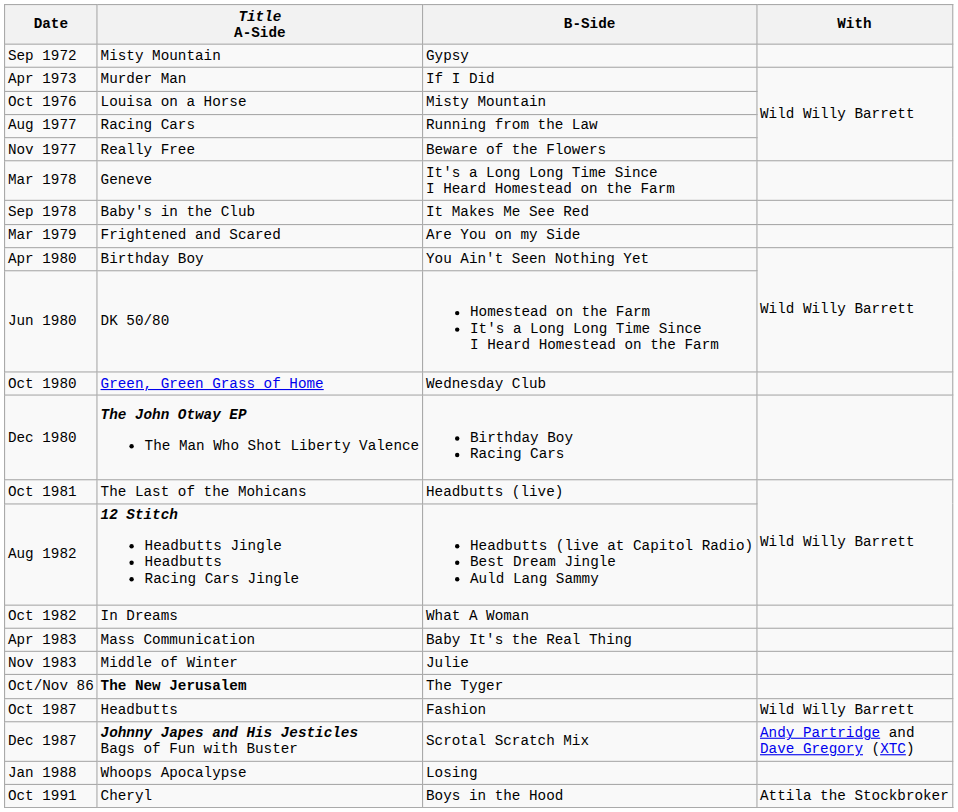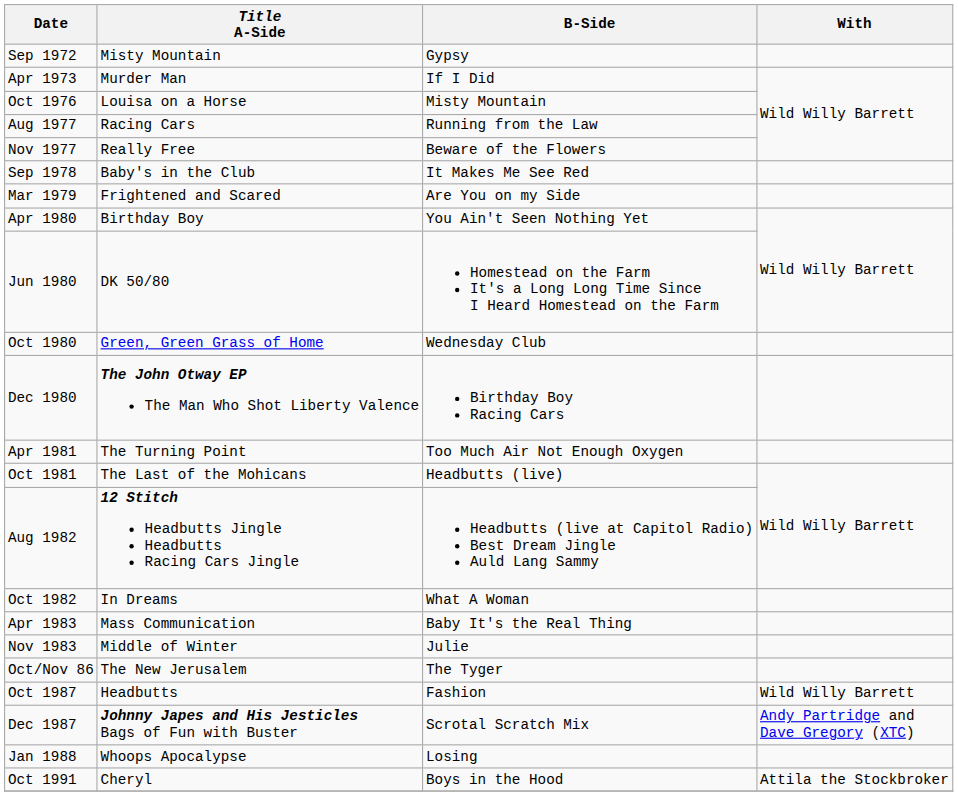 <table class="wikitable">
 <tr>
 <th>Date</th>
 <th><em>Title</em> <br> A-Side</th>
 <th>B-Side</th>
 <th>With</th>
 </tr>
 <tr>
 <td>Sep 1972</td>
 <td>Misty Mountain</td>
 <td>Gypsy</td>
 <td></td>
 </tr>
 <tr>
 <td>Apr 1973</td>
 <td>Murder Man</td>
 <td>If I Did</td>
 <td rowspan="4">Wild Willy Barrett</td>
 </tr>
 <tr>
 <td>Oct 1976</td>
 <td>Louisa on a Horse</td>
 <td>Misty Mountain</td>
 </tr>
 <tr>
 <td>Aug 1977</td>
 <td>Racing Cars</td>
 <td>Running from the Law</td>
 </tr>
 <tr>
 <td>Nov 1977</td>
 <td>Really Free</td>
 <td>Beware of the Flowers</td>
-</tr>
-<tr>
-<td>Mar 1978</td>
-<td>Geneve</td>
-<td>It's a Long Long Time Since <br> I Heard Homestead on the Farm</td>
-<td></td>
 </tr>
 <tr>
 <td>Sep 1978</td>
 <td>Baby's in the Club</td>
 <td>It Makes Me See Red</td>
 <td></td>
 </tr>
 <tr>
 <td>Mar 1979</td>
 <td>Frightened and Scared</td>
 <td>Are You on my Side</td>
 <td></td>
 </tr>
 <tr>
 <td>Apr 1980</td>
 <td>Birthday Boy</td>
 <td>You Ain't Seen Nothing Yet</td>
 <td rowspan="2">Wild Willy Barrett</td>
 </tr>
 <tr>
 <td>Jun 1980</td>
 <td>DK 50/80</td>
 <td><br><ul><li>Homestead on the Farm</li><li>It's a Long Long Time Since <br> I Heard Homestead on the Farm</li></ul></td>
 </tr>
 <tr>
 <td>Oct 1980</td>
 <td><a href='#'>Green, Green Grass of Home</a></td>
 <td>Wednesday Club</td>
 <td></td>
 </tr>
 <tr>
 <td>Dec 1980</td>
 <td><strong><em>The John Otway EP</em></strong><br><ul><li>The Man Who Shot Liberty Valence</li></ul></td>
 <td><br><ul><li>Birthday Boy</li><li>Racing Cars</li></ul></td>
 <td></td>
 </tr>
 <tr>
+<td>Apr 1981</td>
+<td>The Turning Point</td>
+<td>Too Much Air Not Enough Oxygen</td>
+<td></td>
+</tr>
+<tr>
 <td>Oct 1981</td>
 <td>The Last of the Mohicans</td>
 <td>Headbutts (live)</td>
 <td rowspan="2">Wild Willy Barrett</td>
 </tr>
 <tr>
 <td>Aug 1982</td>
 <td><strong><em>12 Stitch</em></strong><br><ul><li>Headbutts Jingle</li><li>Headbutts</li><li>Racing Cars Jingle</li></ul></td>
 <td><br><ul><li>Headbutts (live at Capitol Radio)</li><li>Best Dream Jingle</li><li>Auld Lang Sammy</li></ul></td>
 </tr>
 <tr>
 <td>Oct 1982</td>
 <td>In Dreams</td>
 <td>What A Woman</td>
 <td></td>
 </tr>
 <tr>
 <td>Apr 1983</td>
 <td>Mass Communication</td>
 <td>Baby It's the Real Thing</td>
 <td></td>
 </tr>
 <tr>
 <td>Nov 1983</td>
 <td>Middle of Winter</td>
 <td>Julie</td>
 <td></td>
 </tr>
 <tr>
 <td>Oct/Nov 86</td>
-<td><strong>The New Jerusalem</strong></td>
+<td>The New Jerusalem</td>
 <td>The Tyger</td>
 <td></td>
 </tr>
 <tr>
 <td>Oct 1987</td>
 <td>Headbutts</td>
 <td>Fashion</td>
 <td>Wild Willy Barrett</td>
 </tr>
 <tr>
 <td>Dec 1987</td>
 <td><strong><em>Johnny Japes and His Jesticles</em></strong> <br> Bags of Fun with Buster</td>
 <td>Scrotal Scratch Mix</td>
 <td><a href='#'>Andy Partridge</a> and <br> <a href='#'>Dave Gregory</a> (<a href='#'>XTC</a>)</td>
 </tr>
 <tr>
 <td>Jan 1988</td>
 <td>Whoops Apocalypse</td>
 <td>Losing</td>
 <td></td>
 </tr>
 <tr>
 <td>Oct 1991</td>
 <td>Cheryl</td>
 <td>Boys in the Hood</td>
 <td>Attila the Stockbroker</td>
 </tr>
 <tr>
 </tr>
 </table>
